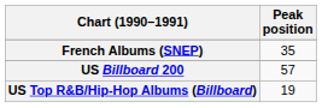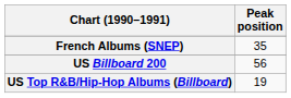 <table class="wikitable sortable plainrowheaders" style="text-align:center">
 <tr>
 <th scope="col">Chart (1990–1991)</th>
 <th scope="col">Peak<br>position</th>
 </tr>
 <tr>
 </tr>
 <tr>
 </tr>
 <tr>
 </tr>
 <tr>
 </tr>
 <tr>
 <th scope="row">French Albums (<a href='#'>SNEP</a>)</th>
 <td>35</td>
 </tr>
 <tr>
 </tr>
 <tr>
 </tr>
 <tr>
 </tr>
 <tr>
 </tr>
 <tr>
 </tr>
 <tr>
 </tr>
 <tr>
 <th scope="row">US <a href='#'><em>Billboard</em> 200</a></th>
-<td>57</td>
+<td>56</td>
 </tr>
 <tr>
 <th scope="row">US <a href='#'>Top R&B/Hip-Hop Albums</a> (<em><a href='#'>Billboard</a></em>)</th>
 <td>19</td>
 </tr>
 </table>
